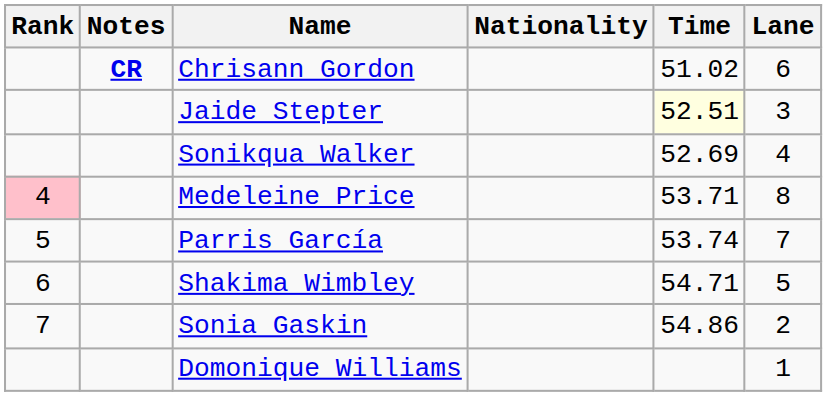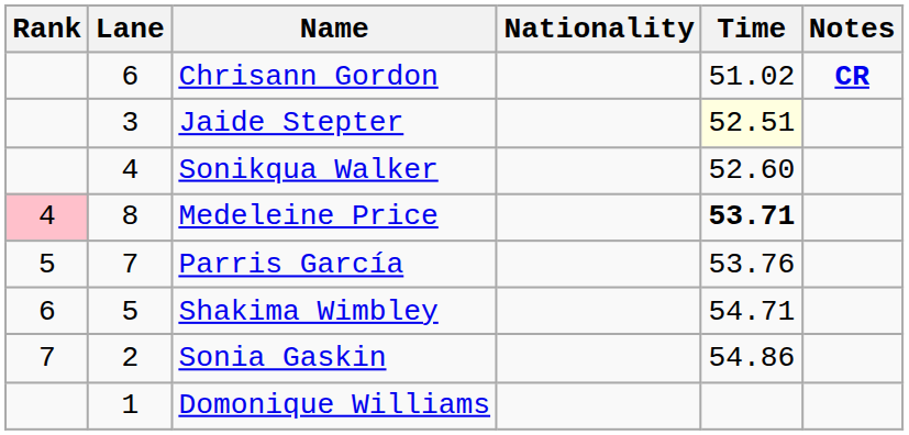 <table class="wikitable sortable" style="text-align:center">
 <tr>
 <th>Rank</th>
-<th>Notes</th>
+<th>Lane</th>
 <th>Name</th>
 <th>Nationality</th>
 <th>Time</th>
-<th>Lane</th>
+<th>Notes</th>
 </tr>
 <tr>
 <td></td>
-<td><strong><a href='#'>CR</a></strong></td>
+<td>6</td>
 <td align=left><a href='#'>Chrisann Gordon</a></td>
 <td align=left></td>
 <td>51.02</td>
-<td>6</td>
+<td><strong><a href='#'>CR</a></strong></td>
 </tr>
 <tr>
 <td></td>
-<td></td>
+<td>3</td>
 <td align=left><a href='#'>Jaide Stepter</a></td>
 <td align=left></td>
 <td style="background: lightyellow;">52.51</td>
-<td>3</td>
+<td></td>
 </tr>
 <tr>
 <td></td>
-<td></td>
+<td>4</td>
 <td align=left><a href='#'>Sonikqua Walker</a></td>
 <td align=left></td>
-<td>52.69</td>
-<td>4</td>
+<td>52.60</td>
+<td></td>
 </tr>
 <tr>
 <td style="background: pink;">4</td>
-<td></td>
+<td>8</td>
 <td align=left><a href='#'>Medeleine Price</a></td>
 <td align=left></td>
-<td>53.71</td>
-<td>8</td>
+<td><strong>53.71</strong></td>
+<td></td>
 </tr>
 <tr>
 <td>5</td>
-<td></td>
+<td>7</td>
 <td align=left><a href='#'>Parris García</a></td>
 <td align=left></td>
-<td>53.74</td>
-<td>7</td>
+<td>53.76</td>
+<td></td>
 </tr>
 <tr>
 <td>6</td>
-<td></td>
+<td>5</td>
 <td align=left><a href='#'>Shakima Wimbley</a></td>
 <td align=left></td>
 <td>54.71</td>
-<td>5</td>
+<td></td>
 </tr>
 <tr>
 <td>7</td>
-<td></td>
+<td>2</td>
 <td align=left><a href='#'>Sonia Gaskin</a></td>
 <td align=left></td>
 <td>54.86</td>
-<td>2</td>
+<td></td>
 </tr>
 <tr>
 <td></td>
-<td></td>
+<td>1</td>
 <td align=left><a href='#'>Domonique Williams</a></td>
 <td align=left></td>
 <td></td>
-<td>1</td>
+<td></td>
 </tr>
 </table>
